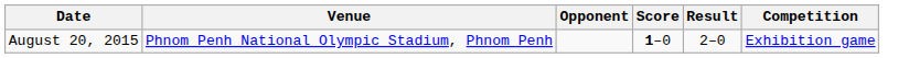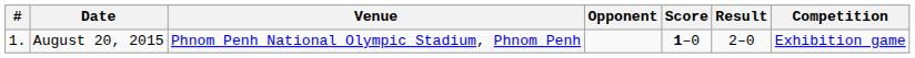 <table class="wikitable" style="font-size:90%">
 <tr>
+<th>#</th>
 <th>Date</th>
 <th>Venue</th>
 <th>Opponent</th>
 <th>Score</th>
 <th>Result</th>
 <th>Competition</th>
 </tr>
 <tr>
+<td>1.</td>
 <td>August 20, 2015</td>
 <td><a href='#'>Phnom Penh National Olympic Stadium</a>, <a href='#'>Phnom Penh</a></td>
 <td></td>
 <td align=center><strong>1</strong>–0</td>
 <td align=center>2–0</td>
 <td><a href='#'>Exhibition game</a></td>
 </tr>
 </table>
